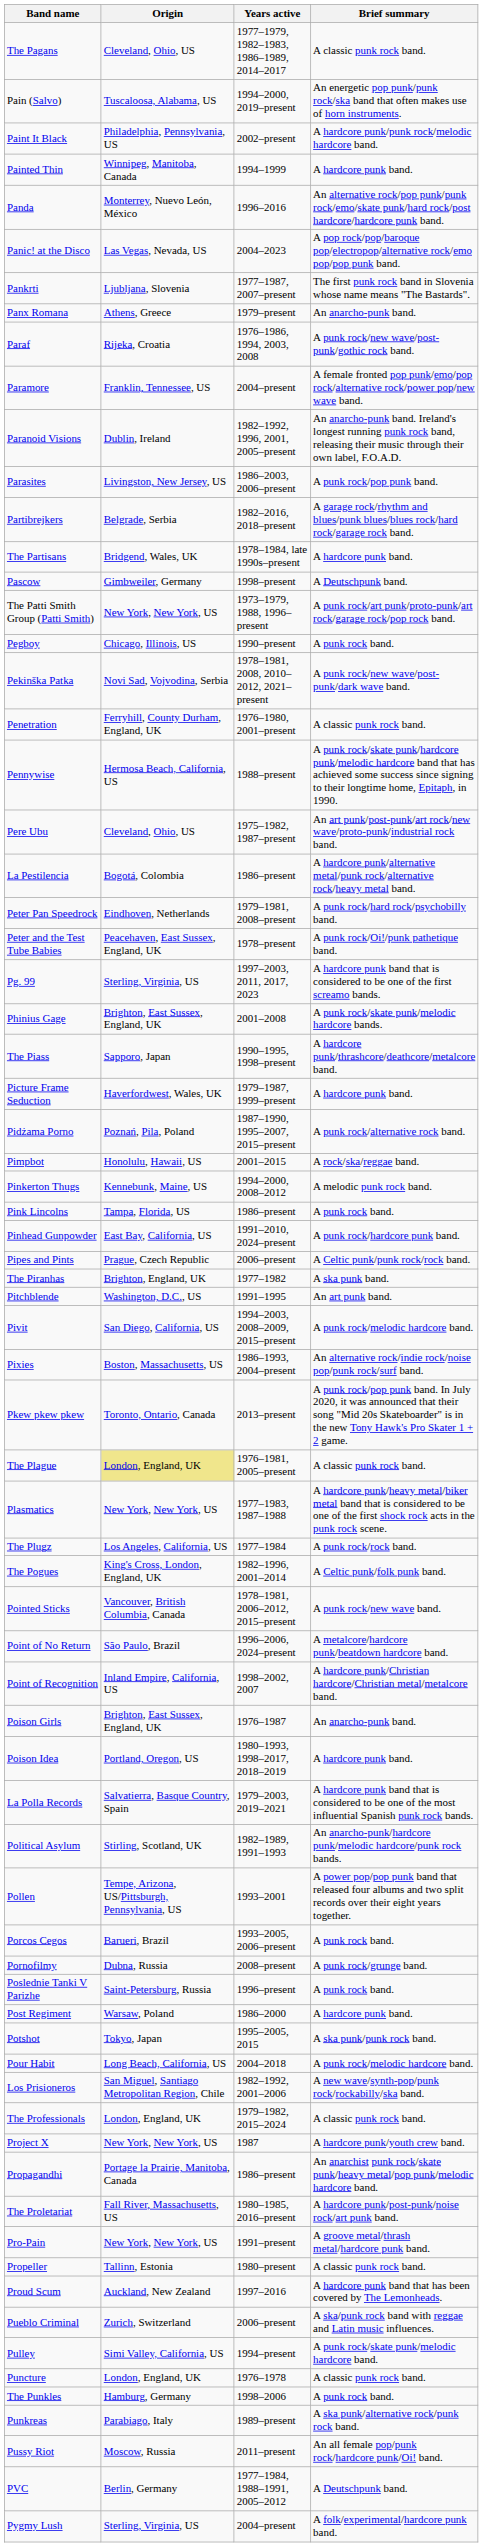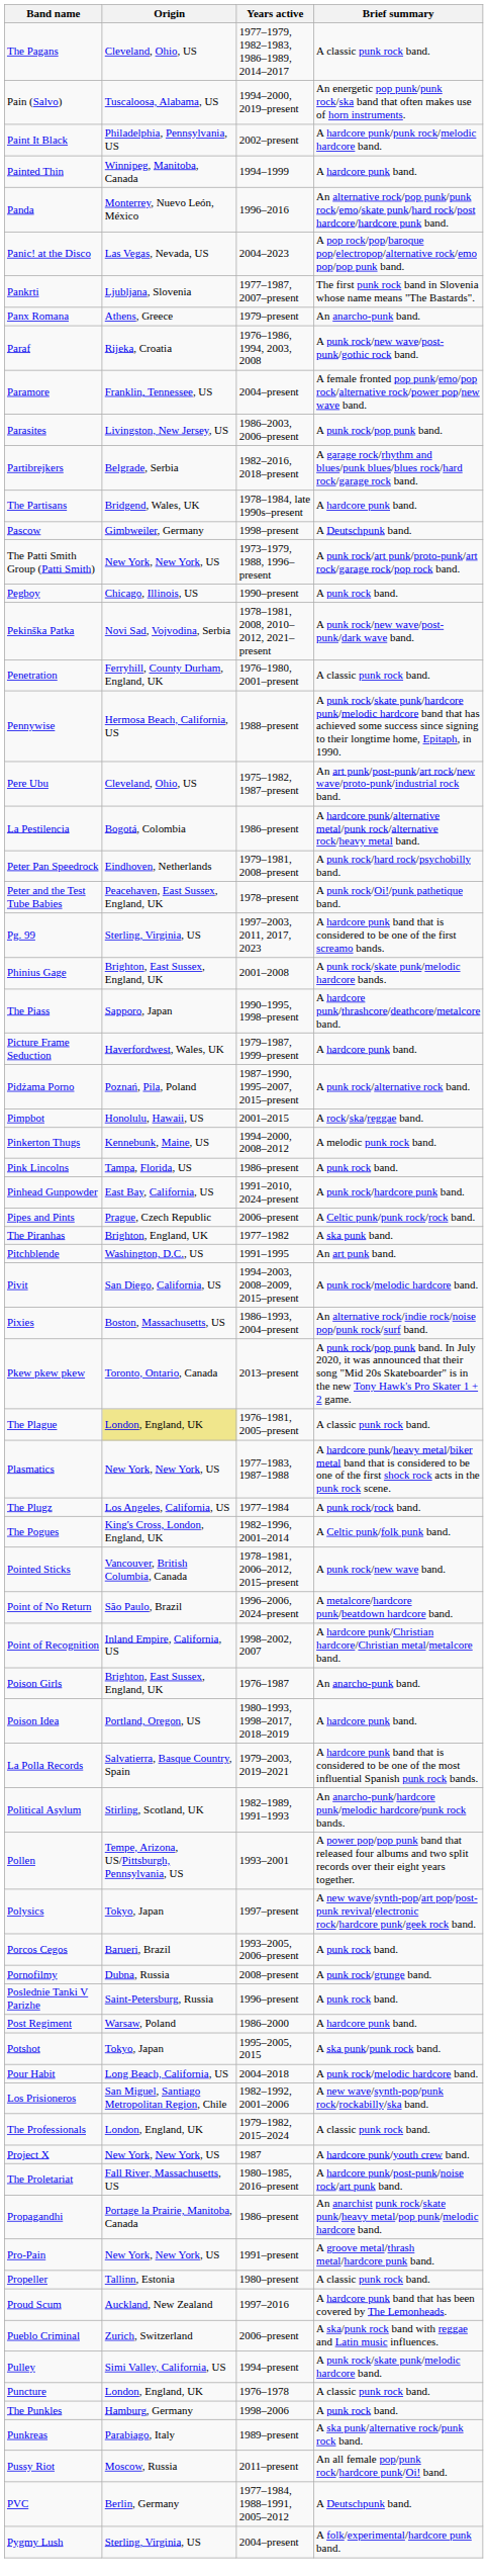 <table class="wikitable" style="font-size:90%; width:100%;">
 <tr>
 <th style="width:13em">Band name</th>
 <th style="width:20em">Origin</th>
 <th style="width:12em">Years active</th>
 <th>Brief summary</th>
 </tr>
 <tr>
 <td><a href='#'>The Pagans</a></td>
 <td><a href='#'>Cleveland</a>, <a href='#'>Ohio</a>, US</td>
 <td>1977–1979, 1982–1983, 1986–1989, 2014–2017</td>
 <td>A classic <a href='#'>punk rock</a> band.</td>
 </tr>
 <tr>
 <td>Pain (<a href='#'>Salvo</a>)</td>
 <td><a href='#'>Tuscaloosa, Alabama</a>, US</td>
 <td>1994–2000, 2019–present</td>
 <td>An energetic <a href='#'>pop punk</a>/<a href='#'>punk rock</a>/<a href='#'>ska</a> band that often makes use of <a href='#'>horn instruments</a>.</td>
 </tr>
 <tr>
 <td><a href='#'>Paint It Black</a></td>
 <td><a href='#'>Philadelphia</a>, <a href='#'>Pennsylvania</a>,  US</td>
 <td>2002–present</td>
 <td>A <a href='#'>hardcore punk</a>/<a href='#'>punk rock</a>/<a href='#'>melodic hardcore</a> band.</td>
 </tr>
 <tr>
 <td><a href='#'>Painted Thin</a></td>
 <td><a href='#'>Winnipeg</a>, <a href='#'>Manitoba</a>, Canada</td>
 <td>1994–1999</td>
 <td>A <a href='#'>hardcore punk</a> band.</td>
 </tr>
 <tr>
 <td><a href='#'>Panda</a></td>
 <td><a href='#'>Monterrey</a>, Nuevo León, México</td>
 <td>1996–2016</td>
 <td>An <a href='#'>alternative rock</a>/<a href='#'>pop punk</a>/<a href='#'>punk rock</a>/<a href='#'>emo</a>/<a href='#'>skate punk</a>/<a href='#'>hard rock</a>/<a href='#'>post hardcore</a>/<a href='#'>hardcore punk</a> band.</td>
 </tr>
 <tr>
 <td><a href='#'>Panic! at the Disco</a></td>
 <td><a href='#'>Las Vegas</a>, Nevada, US</td>
 <td>2004–2023</td>
 <td>A <a href='#'>pop rock</a>/<a href='#'>pop</a>/<a href='#'>baroque pop</a>/<a href='#'>electropop</a>/<a href='#'>alternative rock</a>/<a href='#'>emo pop</a>/<a href='#'>pop punk</a> band.</td>
 </tr>
 <tr>
 <td><a href='#'>Pankrti</a></td>
 <td><a href='#'>Ljubljana</a>, Slovenia</td>
 <td>1977–1987, 2007–present</td>
 <td>The first <a href='#'>punk rock</a> band in Slovenia whose name means "The Bastards".</td>
 </tr>
 <tr>
 <td><a href='#'>Panx Romana</a></td>
 <td><a href='#'>Athens</a>, Greece</td>
 <td>1979–present</td>
 <td>An <a href='#'>anarcho-punk</a> band.</td>
 </tr>
 <tr>
 <td><a href='#'>Paraf</a></td>
 <td><a href='#'>Rijeka</a>, Croatia</td>
 <td>1976–1986, 1994, 2003, 2008</td>
 <td>A <a href='#'>punk rock</a>/<a href='#'>new wave</a>/<a href='#'>post-punk</a>/<a href='#'>gothic rock</a> band.</td>
 </tr>
 <tr>
 <td><a href='#'>Paramore</a></td>
 <td><a href='#'>Franklin, Tennessee</a>, US</td>
 <td>2004–present</td>
 <td>A female fronted <a href='#'>pop punk</a>/<a href='#'>emo</a>/<a href='#'>pop rock</a>/<a href='#'>alternative rock</a>/<a href='#'>power pop</a>/<a href='#'>new wave</a> band.</td>
-</tr>
-<tr>
-<td><a href='#'>Paranoid Visions</a></td>
-<td><a href='#'>Dublin</a>, Ireland</td>
-<td>1982–1992, 1996, 2001, 2005–present</td>
-<td>An <a href='#'>anarcho-punk</a> band. Ireland's longest running <a href='#'>punk rock</a> band, releasing their music through their own label, F.O.A.D.</td>
 </tr>
 <tr>
 <td><a href='#'>Parasites</a></td>
 <td><a href='#'>Livingston, New Jersey</a>, US</td>
 <td>1986–2003, 2006–present</td>
 <td>A <a href='#'>punk rock</a>/<a href='#'>pop punk</a> band.</td>
 </tr>
 <tr>
 <td><a href='#'>Partibrejkers</a></td>
 <td><a href='#'>Belgrade</a>, Serbia</td>
 <td>1982–2016, 2018–present</td>
 <td>A <a href='#'>garage rock</a>/<a href='#'>rhythm and blues</a>/<a href='#'>punk blues</a>/<a href='#'>blues rock</a>/<a href='#'>hard rock</a>/<a href='#'>garage rock</a> band.</td>
 </tr>
 <tr>
 <td><a href='#'>The Partisans</a></td>
 <td><a href='#'>Bridgend</a>, Wales, UK</td>
 <td>1978–1984, late 1990s–present</td>
 <td>A <a href='#'>hardcore punk</a> band.</td>
 </tr>
 <tr>
 <td><a href='#'>Pascow</a></td>
 <td><a href='#'>Gimbweiler</a>, Germany</td>
 <td>1998–present</td>
 <td>A <a href='#'>Deutschpunk</a> band.</td>
 </tr>
 <tr>
 <td>The Patti Smith Group (<a href='#'>Patti Smith</a>)</td>
 <td><a href='#'>New York</a>, <a href='#'>New York</a>, US</td>
 <td>1973–1979, 1988, 1996–present</td>
 <td>A <a href='#'>punk rock</a>/<a href='#'>art punk</a>/<a href='#'>proto-punk</a>/<a href='#'>art rock</a>/<a href='#'>garage rock</a>/<a href='#'>pop rock</a> band.</td>
 </tr>
 <tr>
 <td><a href='#'>Pegboy</a></td>
 <td><a href='#'>Chicago</a>, <a href='#'>Illinois</a>, US</td>
 <td>1990–present</td>
 <td>A <a href='#'>punk rock</a> band.</td>
 </tr>
 <tr>
 <td><a href='#'>Pekinška Patka</a></td>
 <td><a href='#'>Novi Sad</a>, <a href='#'>Vojvodina</a>, Serbia</td>
 <td>1978–1981, 2008, 2010–2012, 2021–present</td>
 <td>A <a href='#'>punk rock</a>/<a href='#'>new wave</a>/<a href='#'>post-punk</a>/<a href='#'>dark wave</a> band.</td>
 </tr>
 <tr>
 <td><a href='#'>Penetration</a></td>
 <td><a href='#'>Ferryhill</a>, <a href='#'>County Durham</a>, England, UK</td>
 <td>1976–1980, 2001–present</td>
 <td>A classic <a href='#'>punk rock</a> band.</td>
 </tr>
 <tr>
 <td><a href='#'>Pennywise</a></td>
 <td><a href='#'>Hermosa Beach, California</a>, US</td>
 <td>1988–present</td>
 <td>A <a href='#'>punk rock</a>/<a href='#'>skate punk</a>/<a href='#'>hardcore punk</a>/<a href='#'>melodic hardcore</a> band that has achieved some success since signing to their longtime home, <a href='#'>Epitaph</a>, in 1990.</td>
 </tr>
 <tr>
 <td><a href='#'>Pere Ubu</a></td>
 <td><a href='#'>Cleveland</a>, <a href='#'>Ohio</a>, US</td>
 <td>1975–1982, 1987–present</td>
 <td>An <a href='#'>art punk</a>/<a href='#'>post-punk</a>/<a href='#'>art rock</a>/<a href='#'>new wave</a>/<a href='#'>proto-punk</a>/<a href='#'>industrial rock</a> band.</td>
 </tr>
 <tr>
 <td><a href='#'>La Pestilencia</a></td>
 <td><a href='#'>Bogotá</a>, Colombia</td>
 <td>1986–present</td>
 <td>A <a href='#'>hardcore punk</a>/<a href='#'>alternative metal</a>/<a href='#'>punk rock</a>/<a href='#'>alternative rock</a>/<a href='#'>heavy metal</a> band.</td>
 </tr>
 <tr>
 <td><a href='#'>Peter Pan Speedrock</a></td>
 <td><a href='#'>Eindhoven</a>, Netherlands</td>
 <td>1979–1981, 2008–present</td>
 <td>A <a href='#'>punk rock</a>/<a href='#'>hard rock</a>/<a href='#'>psychobilly</a> band.</td>
 </tr>
 <tr>
 <td><a href='#'>Peter and the Test Tube Babies</a></td>
 <td><a href='#'>Peacehaven</a>, <a href='#'>East Sussex</a>, England, UK</td>
 <td>1978–present</td>
 <td>A <a href='#'>punk rock</a>/<a href='#'>Oi!</a>/<a href='#'>punk pathetique</a> band.</td>
 </tr>
 <tr>
 <td><a href='#'>Pg. 99</a></td>
 <td><a href='#'>Sterling, Virginia</a>, US</td>
 <td>1997–2003, 2011, 2017, 2023</td>
 <td>A <a href='#'>hardcore punk</a> band that is considered to be one of the first <a href='#'>screamo</a> bands.</td>
 </tr>
 <tr>
 <td><a href='#'>Phinius Gage</a></td>
 <td><a href='#'>Brighton</a>, <a href='#'>East Sussex</a>, England, UK</td>
 <td>2001–2008</td>
 <td>A <a href='#'>punk rock</a>/<a href='#'>skate punk</a>/<a href='#'>melodic hardcore</a> bands.</td>
 </tr>
 <tr>
 <td><a href='#'>The Piass</a></td>
 <td><a href='#'>Sapporo</a>, Japan</td>
 <td>1990–1995, 1998–present</td>
 <td>A <a href='#'>hardcore punk</a>/<a href='#'>thrashcore</a>/<a href='#'>deathcore</a>/<a href='#'>metalcore</a> band.</td>
 </tr>
 <tr>
 <td><a href='#'>Picture Frame Seduction</a></td>
 <td><a href='#'>Haverfordwest</a>, Wales, UK</td>
 <td>1979–1987, 1999–present</td>
 <td>A <a href='#'>hardcore punk</a> band.</td>
 </tr>
 <tr>
 <td><a href='#'>Pidżama Porno</a></td>
 <td><a href='#'>Poznań</a>, <a href='#'>Pila</a>, Poland</td>
 <td>1987–1990, 1995–2007, 2015–present</td>
 <td>A <a href='#'>punk rock</a>/<a href='#'>alternative rock</a> band.</td>
 </tr>
 <tr>
 <td><a href='#'>Pimpbot</a></td>
 <td><a href='#'>Honolulu</a>, <a href='#'>Hawaii</a>, US</td>
 <td>2001–2015</td>
 <td>A <a href='#'>rock</a>/<a href='#'>ska</a>/<a href='#'>reggae</a> band.</td>
 </tr>
 <tr>
 <td><a href='#'>Pinkerton Thugs</a></td>
 <td><a href='#'>Kennebunk</a>, <a href='#'>Maine</a>, US</td>
 <td>1994–2000, 2008–2012</td>
 <td>A melodic <a href='#'>punk rock</a> band.</td>
 </tr>
 <tr>
 <td><a href='#'>Pink Lincolns</a></td>
 <td><a href='#'>Tampa</a>, <a href='#'>Florida</a>, US</td>
 <td>1986–present</td>
 <td>A <a href='#'>punk rock</a> band.</td>
 </tr>
 <tr>
 <td><a href='#'>Pinhead Gunpowder</a></td>
 <td><a href='#'>East Bay</a>, <a href='#'>California</a>, US</td>
 <td>1991–2010, 2024–present</td>
 <td>A <a href='#'>punk rock</a>/<a href='#'>hardcore punk</a> band.</td>
 </tr>
 <tr>
 <td><a href='#'>Pipes and Pints</a></td>
 <td><a href='#'>Prague</a>, Czech Republic</td>
 <td>2006–present</td>
 <td>A <a href='#'>Celtic punk</a>/<a href='#'>punk rock</a>/<a href='#'>rock</a> band.</td>
 </tr>
 <tr>
 <td><a href='#'>The Piranhas</a></td>
 <td><a href='#'>Brighton</a>, England, UK</td>
 <td>1977–1982</td>
 <td>A <a href='#'>ska punk</a> band.</td>
 </tr>
 <tr>
 <td><a href='#'>Pitchblende</a></td>
 <td><a href='#'>Washington, D.C.</a>, US</td>
 <td>1991–1995</td>
 <td>An <a href='#'>art punk</a> band.</td>
 </tr>
 <tr>
 <td><a href='#'>Pivit</a></td>
 <td><a href='#'>San Diego</a>, <a href='#'>California</a>, US</td>
 <td>1994–2003, 2008–2009, 2015–present</td>
 <td>A <a href='#'>punk rock</a>/<a href='#'>melodic hardcore</a> band.</td>
 </tr>
 <tr>
 <td><a href='#'>Pixies</a></td>
 <td><a href='#'>Boston</a>, <a href='#'>Massachusetts</a>, US</td>
 <td>1986–1993, 2004–present</td>
 <td>An <a href='#'>alternative rock</a>/<a href='#'>indie rock</a>/<a href='#'>noise pop</a>/<a href='#'>punk rock</a>/<a href='#'>surf</a> band.</td>
 </tr>
 <tr>
 <td><a href='#'>Pkew pkew pkew</a></td>
 <td><a href='#'>Toronto, Ontario</a>, Canada</td>
 <td>2013–present</td>
 <td>A <a href='#'>punk rock</a>/<a href='#'>pop punk</a> band. In July 2020, it was announced that their song "Mid 20s Skateboarder" is in the new <a href='#'>Tony Hawk's Pro Skater 1 + 2</a> game.</td>
 </tr>
 <tr>
 <td><a href='#'>The Plague</a></td>
 <td style="background: khaki;"><a href='#'>London</a>, England, UK</td>
 <td>1976–1981, 2005–present</td>
 <td>A classic <a href='#'>punk rock</a> band.</td>
 </tr>
 <tr>
 <td><a href='#'>Plasmatics</a></td>
 <td><a href='#'>New York</a>, <a href='#'>New York</a>, US</td>
 <td>1977–1983, 1987–1988</td>
 <td>A <a href='#'>hardcore punk</a>/<a href='#'>heavy metal</a>/<a href='#'>biker metal</a> band that is considered to be one of the first <a href='#'>shock rock</a> acts in the <a href='#'>punk rock</a> scene.</td>
 </tr>
 <tr>
 <td><a href='#'>The Plugz</a></td>
 <td><a href='#'>Los Angeles</a>, <a href='#'>California</a>, US</td>
 <td>1977–1984</td>
 <td>A <a href='#'>punk rock</a>/<a href='#'>rock</a> band.</td>
 </tr>
 <tr>
 <td><a href='#'>The Pogues</a></td>
 <td><a href='#'>King's Cross, London</a>, England, UK</td>
 <td>1982–1996, 2001–2014</td>
 <td>A <a href='#'>Celtic punk</a>/<a href='#'>folk punk</a> band.</td>
 </tr>
 <tr>
 <td><a href='#'>Pointed Sticks</a></td>
 <td><a href='#'>Vancouver</a>, <a href='#'>British Columbia</a>, Canada</td>
 <td>1978–1981, 2006–2012, 2015–present</td>
 <td>A <a href='#'>punk rock</a>/<a href='#'>new wave</a> band.</td>
 </tr>
 <tr>
 <td><a href='#'>Point of No Return</a></td>
 <td><a href='#'>São Paulo</a>, Brazil</td>
 <td>1996–2006, 2024–present</td>
 <td>A <a href='#'>metalcore</a>/<a href='#'>hardcore punk</a>/<a href='#'>beatdown hardcore</a> band.</td>
 </tr>
 <tr>
 <td><a href='#'>Point of Recognition</a></td>
 <td><a href='#'>Inland Empire</a>, <a href='#'>California</a>, US</td>
 <td>1998–2002, 2007</td>
 <td>A <a href='#'>hardcore punk</a>/<a href='#'>Christian hardcore</a>/<a href='#'>Christian metal</a>/<a href='#'>metalcore</a> band.</td>
 </tr>
 <tr>
 <td><a href='#'>Poison Girls</a></td>
 <td><a href='#'>Brighton</a>, <a href='#'>East Sussex</a>, England, UK</td>
 <td>1976–1987</td>
 <td>An <a href='#'>anarcho-punk</a> band.</td>
 </tr>
 <tr>
 <td><a href='#'>Poison Idea</a></td>
 <td><a href='#'>Portland, Oregon</a>, US</td>
 <td>1980–1993, 1998–2017, 2018–2019</td>
 <td>A <a href='#'>hardcore punk</a> band.</td>
 </tr>
 <tr>
 <td><a href='#'>La Polla Records</a></td>
 <td><a href='#'>Salvatierra</a>, <a href='#'>Basque Country</a>, Spain</td>
 <td>1979–2003, 2019–2021</td>
 <td>A <a href='#'>hardcore punk</a> band that is considered to be one of the most influential Spanish <a href='#'>punk rock</a> bands.</td>
 </tr>
 <tr>
 <td><a href='#'>Political Asylum</a></td>
 <td><a href='#'>Stirling</a>, Scotland, UK</td>
 <td>1982–1989, 1991–1993</td>
 <td>An <a href='#'>anarcho-punk</a>/<a href='#'>hardcore punk</a>/<a href='#'>melodic hardcore</a>/<a href='#'>punk rock</a> bands.</td>
 </tr>
 <tr>
 <td><a href='#'>Pollen</a></td>
 <td><a href='#'>Tempe, Arizona</a>, US/<a href='#'>Pittsburgh, Pennsylvania</a>, US</td>
 <td>1993–2001</td>
 <td>A <a href='#'>power pop</a>/<a href='#'>pop punk</a> band that released four albums and two split records over their eight years together.</td>
 </tr>
 <tr>
+<td><a href='#'>Polysics</a></td>
+<td><a href='#'>Tokyo</a>, Japan</td>
+<td>1997–present</td>
+<td>A <a href='#'>new wave</a>/<a href='#'>synth-pop</a>/<a href='#'>art pop</a>/<a href='#'>post-punk revival</a>/<a href='#'>electronic rock</a>/<a href='#'>hardcore punk</a>/<a href='#'>geek rock</a> band.</td>
+</tr>
+<tr>
 <td><a href='#'>Porcos Cegos</a></td>
 <td><a href='#'>Barueri</a>, Brazil</td>
 <td>1993–2005, 2006–present</td>
 <td>A <a href='#'>punk rock</a> band.</td>
 </tr>
 <tr>
 <td><a href='#'>Pornofilmy</a></td>
 <td><a href='#'>Dubna</a>, Russia</td>
 <td>2008–present</td>
 <td>A <a href='#'>punk rock</a>/<a href='#'>grunge</a> band.</td>
 </tr>
 <tr>
 <td><a href='#'>Poslednie Tanki V Parizhe</a></td>
 <td><a href='#'>Saint-Petersburg</a>, Russia</td>
 <td>1996–present</td>
 <td>A <a href='#'>punk rock</a> band.</td>
 </tr>
 <tr>
 <td><a href='#'>Post Regiment</a></td>
 <td><a href='#'>Warsaw</a>, Poland</td>
 <td>1986–2000</td>
 <td>A <a href='#'>hardcore punk</a> band.</td>
 </tr>
 <tr>
 <td><a href='#'>Potshot</a></td>
 <td><a href='#'>Tokyo</a>, Japan</td>
 <td>1995–2005, 2015</td>
 <td>A <a href='#'>ska punk</a>/<a href='#'>punk rock</a> band.</td>
 </tr>
 <tr>
 <td><a href='#'>Pour Habit</a></td>
 <td><a href='#'>Long Beach, California</a>, US</td>
 <td>2004–2018</td>
 <td>A <a href='#'>punk rock</a>/<a href='#'>melodic hardcore</a> band.</td>
 </tr>
 <tr>
 <td><a href='#'>Los Prisioneros</a></td>
 <td><a href='#'>San Miguel</a>, <a href='#'>Santiago Metropolitan Region</a>, Chile</td>
 <td>1982–1992, 2001–2006</td>
 <td>A <a href='#'>new wave</a>/<a href='#'>synth-pop</a>/<a href='#'>punk rock</a>/<a href='#'>rockabilly</a>/<a href='#'>ska</a> band.</td>
 </tr>
 <tr>
 <td><a href='#'>The Professionals</a></td>
 <td><a href='#'>London</a>, England, UK</td>
 <td>1979–1982, 2015–2024</td>
 <td>A classic <a href='#'>punk rock</a> band.</td>
 </tr>
 <tr>
 <td><a href='#'>Project X</a></td>
 <td><a href='#'>New York</a>, <a href='#'>New York</a>, US</td>
 <td>1987</td>
 <td>A <a href='#'>hardcore punk</a>/<a href='#'>youth crew</a> band.</td>
 </tr>
 <tr>
+<td><a href='#'>The Proletariat</a></td>
+<td><a href='#'>Fall River, Massachusetts</a>, US</td>
+<td>1980–1985, 2016–present</td>
+<td>A <a href='#'>hardcore punk</a>/<a href='#'>post-punk</a>/<a href='#'>noise rock</a>/<a href='#'>art punk</a> band.</td>
+</tr>
+<tr>
 <td><a href='#'>Propagandhi</a></td>
 <td><a href='#'>Portage la Prairie, Manitoba</a>, Canada</td>
 <td>1986–present</td>
 <td>An <a href='#'>anarchist</a> <a href='#'>punk rock</a>/<a href='#'>skate punk</a>/<a href='#'>heavy metal</a>/<a href='#'>pop punk</a>/<a href='#'>melodic hardcore</a> band.</td>
-</tr>
-<tr>
-<td><a href='#'>The Proletariat</a></td>
-<td><a href='#'>Fall River, Massachusetts</a>, US</td>
-<td>1980–1985, 2016–present</td>
-<td>A <a href='#'>hardcore punk</a>/<a href='#'>post-punk</a>/<a href='#'>noise rock</a>/<a href='#'>art punk</a> band.</td>
 </tr>
 <tr>
 <td><a href='#'>Pro-Pain</a></td>
 <td><a href='#'>New York</a>, <a href='#'>New York</a>, US</td>
 <td>1991–present</td>
 <td>A <a href='#'>groove metal</a>/<a href='#'>thrash metal</a>/<a href='#'>hardcore punk</a> band.</td>
 </tr>
 <tr>
 <td><a href='#'>Propeller</a></td>
 <td><a href='#'>Tallinn</a>, Estonia</td>
 <td>1980–present</td>
 <td>A classic <a href='#'>punk rock</a> band.</td>
 </tr>
 <tr>
 <td><a href='#'>Proud Scum</a></td>
 <td><a href='#'>Auckland</a>, New Zealand</td>
 <td>1997–2016</td>
 <td>A <a href='#'>hardcore punk</a> band that has been covered by <a href='#'>The Lemonheads</a>.</td>
 </tr>
 <tr>
 <td><a href='#'>Pueblo Criminal</a></td>
 <td><a href='#'>Zurich</a>, Switzerland</td>
 <td>2006–present</td>
 <td>A <a href='#'>ska</a>/<a href='#'>punk rock</a> band with <a href='#'>reggae</a> and <a href='#'>Latin music</a> influences.</td>
 </tr>
 <tr>
 <td><a href='#'>Pulley</a></td>
 <td><a href='#'>Simi Valley, California</a>, US</td>
 <td>1994–present</td>
 <td>A <a href='#'>punk rock</a>/<a href='#'>skate punk</a>/<a href='#'>melodic hardcore</a> band.</td>
 </tr>
 <tr>
 <td><a href='#'>Puncture</a></td>
 <td><a href='#'>London</a>, England, UK</td>
 <td>1976–1978</td>
 <td>A classic <a href='#'>punk rock</a> band.</td>
 </tr>
 <tr>
 <td><a href='#'>The Punkles</a></td>
 <td><a href='#'>Hamburg</a>, Germany</td>
 <td>1998–2006</td>
 <td>A <a href='#'>punk rock</a> band.</td>
 </tr>
 <tr>
 <td><a href='#'>Punkreas</a></td>
 <td><a href='#'>Parabiago</a>, Italy</td>
 <td>1989–present</td>
 <td>A <a href='#'>ska punk</a>/<a href='#'>alternative rock</a>/<a href='#'>punk rock</a> band.</td>
 </tr>
 <tr>
 <td><a href='#'>Pussy Riot</a></td>
 <td><a href='#'>Moscow</a>, Russia</td>
 <td>2011–present</td>
 <td>An all female <a href='#'>pop</a>/<a href='#'>punk rock</a>/<a href='#'>hardcore punk</a>/<a href='#'>Oi!</a> band.</td>
 </tr>
 <tr>
 <td><a href='#'>PVC</a></td>
 <td><a href='#'>Berlin</a>, Germany</td>
 <td>1977–1984, 1988–1991, 2005–2012</td>
 <td>A <a href='#'>Deutschpunk</a> band.</td>
 </tr>
 <tr>
 <td><a href='#'>Pygmy Lush</a></td>
 <td><a href='#'>Sterling, Virginia</a>, US</td>
 <td>2004–present</td>
 <td>A <a href='#'>folk</a>/<a href='#'>experimental</a>/<a href='#'>hardcore punk</a> band.</td>
 </tr>
 </table>
